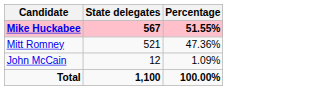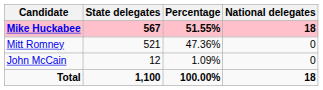 <table class="wikitable" style="text-align:right;">
 <tr>
 <th>Candidate</th>
 <th>State delegates</th>
 <th>Percentage</th>
+<th>National delegates</th>
 </tr>
 <tr style="background:pink;">
 <td style="text-align:left;"><strong><a href='#'>Mike Huckabee</a></strong></td>
 <td><strong>567</strong></td>
 <td><strong>51.55%</strong></td>
+<td><strong>18</strong></td>
 </tr>
 <tr>
 <td style="text-align:left;"><a href='#'>Mitt Romney</a></td>
 <td>521</td>
 <td>47.36%</td>
+<td>0</td>
 </tr>
 <tr>
 <td style="text-align:left;"><a href='#'>John McCain</a></td>
 <td>12</td>
 <td>1.09%</td>
+<td>0</td>
 </tr>
 <tr>
 <td><strong>Total</strong></td>
 <td><strong>1,100</strong></td>
 <td><strong>100.00%</strong></td>
+<td><strong>18</strong></td>
 </tr>
 </table>
